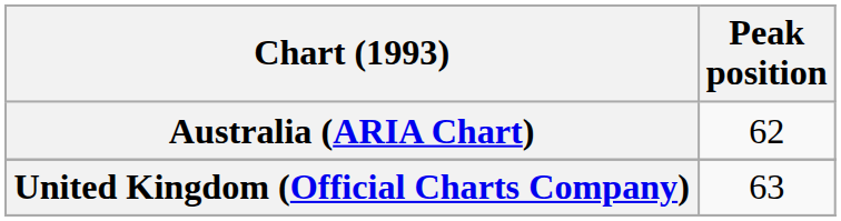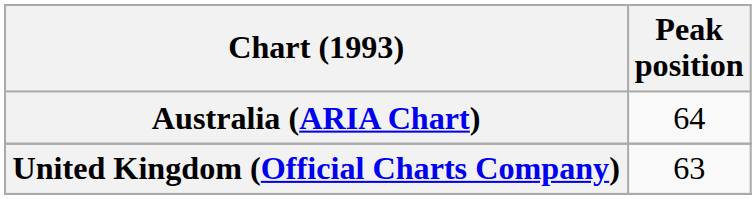 <table class="wikitable sortable plainrowheaders" style="text-align:center">
 <tr>
 <th>Chart (1993)</th>
 <th>Peak<br>position</th>
 </tr>
 <tr>
 <th scope=row>Australia (<a href='#'>ARIA Chart</a>)</th>
-<td align="center">62</td>
+<td align="center">64</td>
 </tr>
 <tr>
 </tr>
 <tr>
 <th scope=row>United Kingdom (<a href='#'>Official Charts Company</a>)</th>
 <td align="center">63</td>
 </tr>
 <tr>
 </tr>
 </table>
